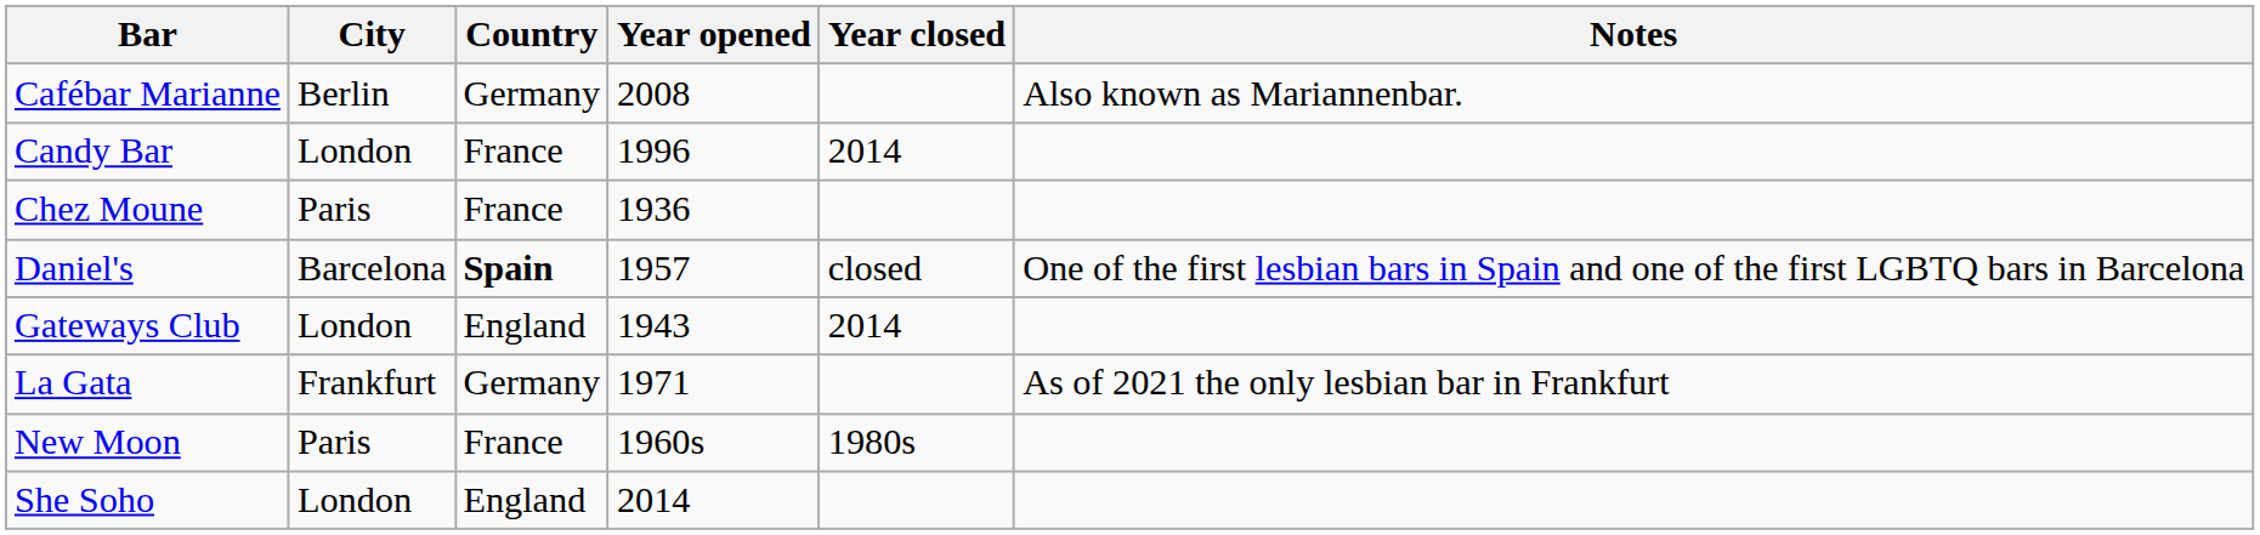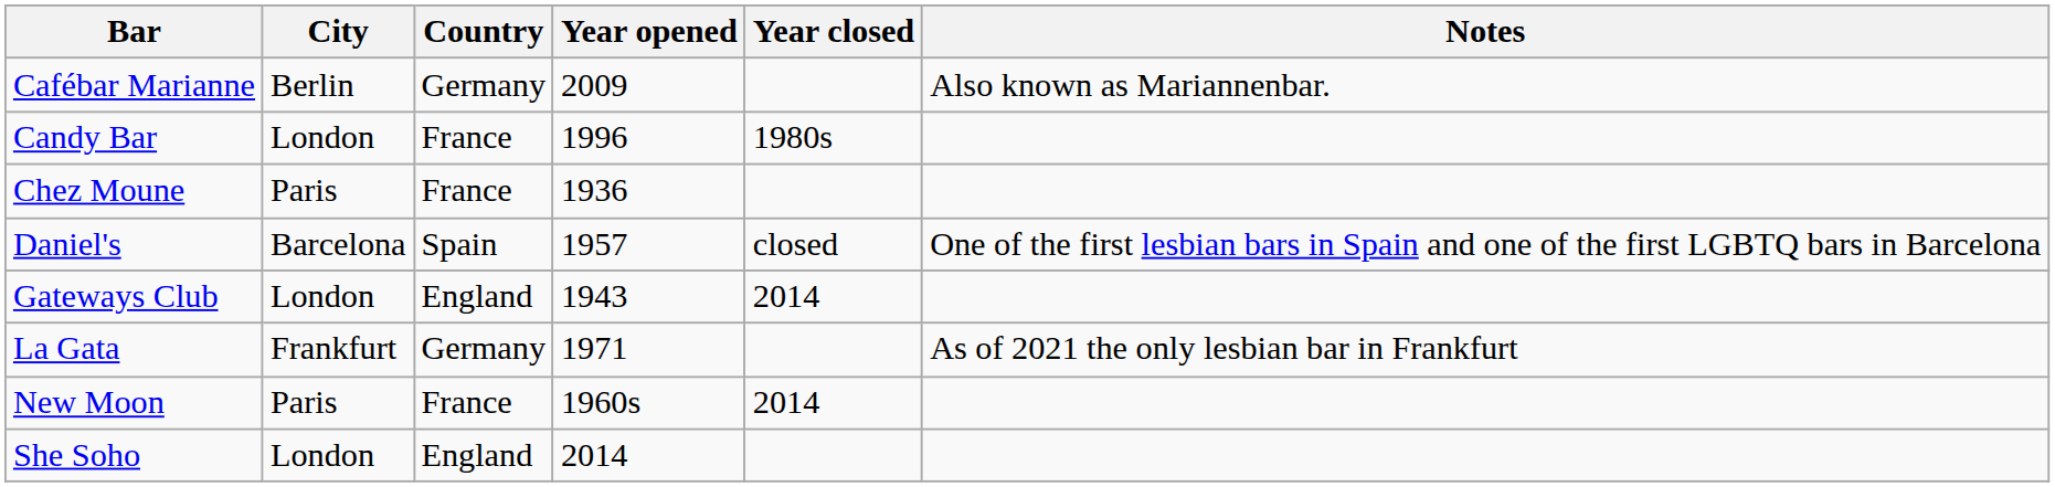 <table class="wikitable sortable">
 <tr>
 <th>Bar</th>
 <th>City</th>
 <th>Country</th>
 <th>Year opened</th>
 <th>Year closed</th>
 <th>Notes</th>
 </tr>
 <tr>
 <td><a href='#'>Cafébar Marianne</a></td>
 <td>Berlin</td>
 <td>Germany</td>
-<td>2008</td>
+<td>2009</td>
 <td></td>
 <td>Also known as Mariannenbar.</td>
 </tr>
 <tr>
 <td><a href='#'>Candy Bar</a></td>
 <td>London</td>
 <td>France</td>
 <td>1996</td>
-<td>2014</td>
+<td>1980s</td>
 <td></td>
 </tr>
 <tr>
 <td><a href='#'>Chez Moune</a></td>
 <td>Paris</td>
 <td>France</td>
 <td>1936</td>
 <td></td>
 <td></td>
 </tr>
 <tr>
 <td><a href='#'>Daniel's</a></td>
 <td>Barcelona</td>
-<td><strong>Spain</strong></td>
+<td>Spain</td>
 <td>1957</td>
 <td>closed</td>
 <td>One of the first <a href='#'>lesbian bars in Spain</a> and one of the first LGBTQ bars in Barcelona</td>
 </tr>
 <tr>
 <td><a href='#'>Gateways Club</a></td>
 <td>London</td>
 <td>England</td>
 <td>1943</td>
 <td>2014</td>
 <td></td>
 </tr>
 <tr>
 <td><a href='#'>La Gata</a></td>
 <td>Frankfurt</td>
 <td>Germany</td>
 <td>1971</td>
 <td></td>
 <td>As of 2021 the only lesbian bar in Frankfurt</td>
 </tr>
 <tr>
 <td><a href='#'>New Moon</a></td>
 <td>Paris</td>
 <td>France</td>
 <td>1960s</td>
-<td>1980s</td>
+<td>2014</td>
 <td></td>
 </tr>
 <tr>
 <td><a href='#'>She Soho</a></td>
 <td>London</td>
 <td>England</td>
 <td>2014</td>
 <td></td>
 <td></td>
 </tr>
 </table>
